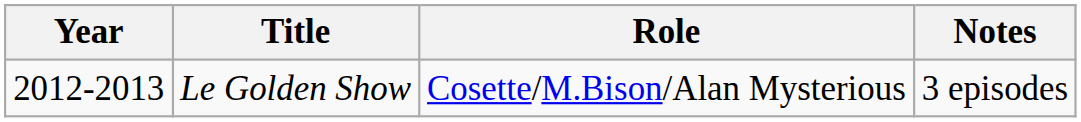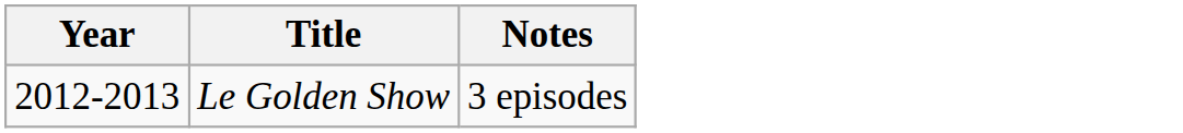 <table class="wikitable sortable">
 <tr>
 <th>Year</th>
 <th>Title</th>
-<th>Role</th>
 <th>Notes</th>
 </tr>
 <tr>
 <td>2012-2013</td>
 <td><em>Le Golden Show</em></td>
-<td><a href='#'>Cosette</a>/<a href='#'>M.Bison</a>/Alan Mysterious</td>
 <td>3 episodes</td>
 </tr>
 </table>
